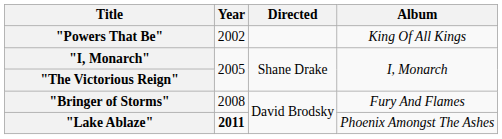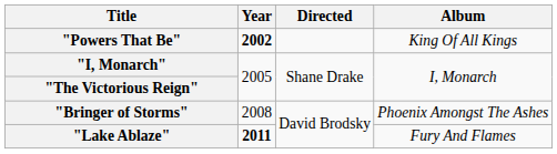 <table class="wikitable plainrowheaders" style="text-align:center;">
 <tr>
 <th scope="col" style="width:15em;">Title</th>
 <th scope="col">Year</th>
 <th scope="col">Directed</th>
 <th scope="col">Album</th>
 </tr>
 <tr>
 <th scope="row">"Powers That Be"</th>
-<td>2002</td>
+<td><strong>2002</strong></td>
 <td></td>
 <td><em>King Of All Kings</em></td>
 </tr>
 <tr>
 <th scope="row">"I, Monarch"</th>
 <td rowspan=2>2005</td>
 <td rowspan=2>Shane Drake</td>
 <td rowspan=2><em>I, Monarch</em></td>
 </tr>
 <tr>
 <th scope="row">"The Victorious Reign"</th>
 </tr>
 <tr>
 <th scope="row">"Bringer of Storms"</th>
 <td>2008</td>
 <td rowspan=2>David Brodsky</td>
-<td><em>Fury And Flames</em></td>
+<td><em>Phoenix Amongst The Ashes</em></td>
 </tr>
 <tr>
 <th scope="row">"Lake Ablaze"</th>
 <td><strong>2011</strong></td>
-<td><em>Phoenix Amongst The Ashes</em></td>
+<td><em>Fury And Flames</em></td>
 </tr>
 </table>
